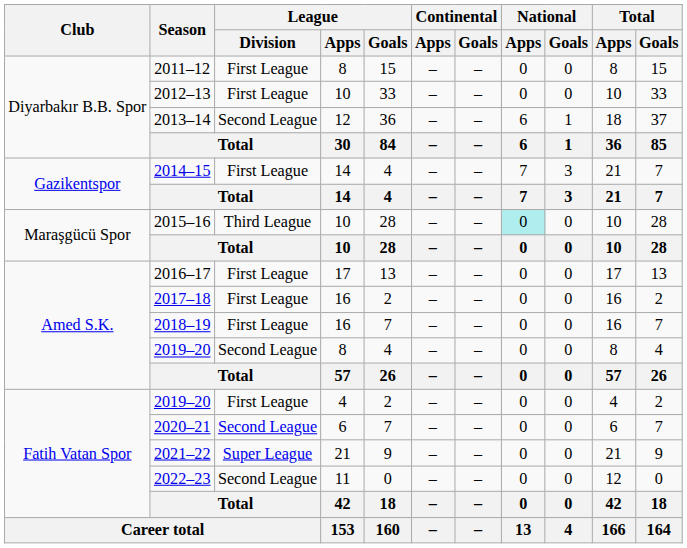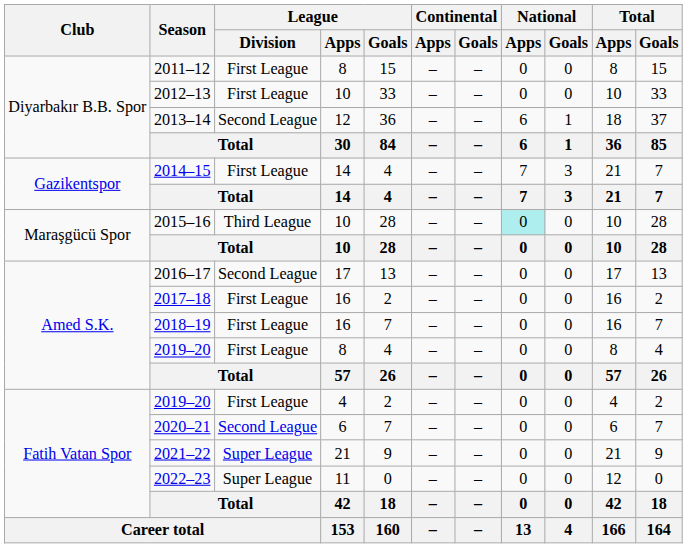 <table class="wikitable" style="text-align: center;">
 <tr>
 <th rowspan="2">Club</th>
 <th rowspan="2">Season</th>
 <th colspan="3">League</th>
 <th colspan="2">Continental</th>
 <th colspan="2">National</th>
 <th colspan="2">Total</th>
 </tr>
 <tr>
 <th>Division</th>
 <th>Apps</th>
 <th>Goals</th>
 <th>Apps</th>
 <th>Goals</th>
 <th>Apps</th>
 <th>Goals</th>
 <th>Apps</th>
 <th>Goals</th>
 </tr>
 <tr>
 <td rowspan=4>Diyarbakır B.B. Spor</td>
 <td>2011–12</td>
 <td>First League</td>
 <td>8</td>
 <td>15</td>
 <td>–</td>
 <td>–</td>
 <td>0</td>
 <td>0</td>
 <td>8</td>
 <td>15</td>
 </tr>
 <tr>
 <td>2012–13</td>
 <td>First League</td>
 <td>10</td>
 <td>33</td>
 <td>–</td>
 <td>–</td>
 <td>0</td>
 <td>0</td>
 <td>10</td>
 <td>33</td>
 </tr>
 <tr>
 <td>2013–14</td>
 <td>Second League</td>
 <td>12</td>
 <td>36</td>
 <td>–</td>
 <td>–</td>
 <td>6</td>
 <td>1</td>
 <td>18</td>
 <td>37</td>
 </tr>
 <tr>
 <th colspan="2">Total</th>
 <th>30</th>
 <th>84</th>
 <th>–</th>
 <th>–</th>
 <th>6</th>
 <th>1</th>
 <th>36</th>
 <th>85</th>
 </tr>
 <tr>
 <td rowspan=2><a href='#'>Gazikentspor</a></td>
 <td><a href='#'>2014–15</a></td>
 <td>First League</td>
 <td>14</td>
 <td>4</td>
 <td>–</td>
 <td>–</td>
 <td>7</td>
 <td>3</td>
 <td>21</td>
 <td>7</td>
 </tr>
 <tr>
 <th colspan="2">Total</th>
 <th>14</th>
 <th>4</th>
 <th>–</th>
 <th>–</th>
 <th>7</th>
 <th>3</th>
 <th>21</th>
 <th>7</th>
 </tr>
 <tr>
 <td rowspan=2>Maraşgücü Spor</td>
 <td>2015–16</td>
 <td>Third League</td>
 <td>10</td>
 <td>28</td>
 <td>–</td>
 <td>–</td>
 <td style="background: paleturquoise;">0</td>
 <td>0</td>
 <td>10</td>
 <td>28</td>
 </tr>
 <tr>
 <th colspan="2">Total</th>
 <th>10</th>
 <th>28</th>
 <th>–</th>
 <th>–</th>
 <th>0</th>
 <th>0</th>
 <th>10</th>
 <th>28</th>
 </tr>
 <tr>
 <td rowspan=5><a href='#'>Amed S.K.</a></td>
 <td>2016–17</td>
-<td>First League</td>
+<td>Second League</td>
 <td>17</td>
 <td>13</td>
 <td>–</td>
 <td>–</td>
 <td>0</td>
 <td>0</td>
 <td>17</td>
 <td>13</td>
 </tr>
 <tr>
 <td><a href='#'>2017–18</a></td>
 <td>First League</td>
 <td>16</td>
 <td>2</td>
 <td>–</td>
 <td>–</td>
 <td>0</td>
 <td>0</td>
 <td>16</td>
 <td>2</td>
 </tr>
 <tr>
 <td><a href='#'>2018–19</a></td>
 <td>First League</td>
 <td>16</td>
 <td>7</td>
 <td>–</td>
 <td>–</td>
 <td>0</td>
 <td>0</td>
 <td>16</td>
 <td>7</td>
 </tr>
 <tr>
 <td><a href='#'>2019–20</a></td>
-<td>Second League</td>
+<td>First League</td>
 <td>8</td>
 <td>4</td>
 <td>–</td>
 <td>–</td>
 <td>0</td>
 <td>0</td>
 <td>8</td>
 <td>4</td>
 </tr>
 <tr>
 <th colspan="2">Total</th>
 <th>57</th>
 <th>26</th>
 <th>–</th>
 <th>–</th>
 <th>0</th>
 <th>0</th>
 <th>57</th>
 <th>26</th>
 </tr>
 <tr>
 <td rowspan=5><a href='#'>Fatih Vatan Spor</a></td>
 <td><a href='#'>2019–20</a></td>
 <td>First League</td>
 <td>4</td>
 <td>2</td>
 <td>–</td>
 <td>–</td>
 <td>0</td>
 <td>0</td>
 <td>4</td>
 <td>2</td>
 </tr>
 <tr>
 <td><a href='#'>2020–21</a></td>
 <td><a href='#'>Second League</a></td>
 <td>6</td>
 <td>7</td>
 <td>–</td>
 <td>–</td>
 <td>0</td>
 <td>0</td>
 <td>6</td>
 <td>7</td>
 </tr>
 <tr>
 <td><a href='#'>2021–22</a></td>
 <td><a href='#'>Super League</a></td>
 <td>21</td>
 <td>9</td>
 <td>–</td>
 <td>–</td>
 <td>0</td>
 <td>0</td>
 <td>21</td>
 <td>9</td>
 </tr>
 <tr>
 <td><a href='#'>2022–23</a></td>
-<td>Second League</td>
+<td>Super League</td>
 <td>11</td>
 <td>0</td>
 <td>–</td>
 <td>–</td>
 <td>0</td>
 <td>0</td>
 <td>12</td>
 <td>0</td>
 </tr>
 <tr>
 <th colspan="2">Total</th>
 <th>42</th>
 <th>18</th>
 <th>–</th>
 <th>–</th>
 <th>0</th>
 <th>0</th>
 <th>42</th>
 <th>18</th>
 </tr>
 <tr>
 <th colspan="3">Career total</th>
 <th>153</th>
 <th>160</th>
 <th>–</th>
 <th>–</th>
 <th>13</th>
 <th>4</th>
 <th>166</th>
 <th>164</th>
 </tr>
 </table>
